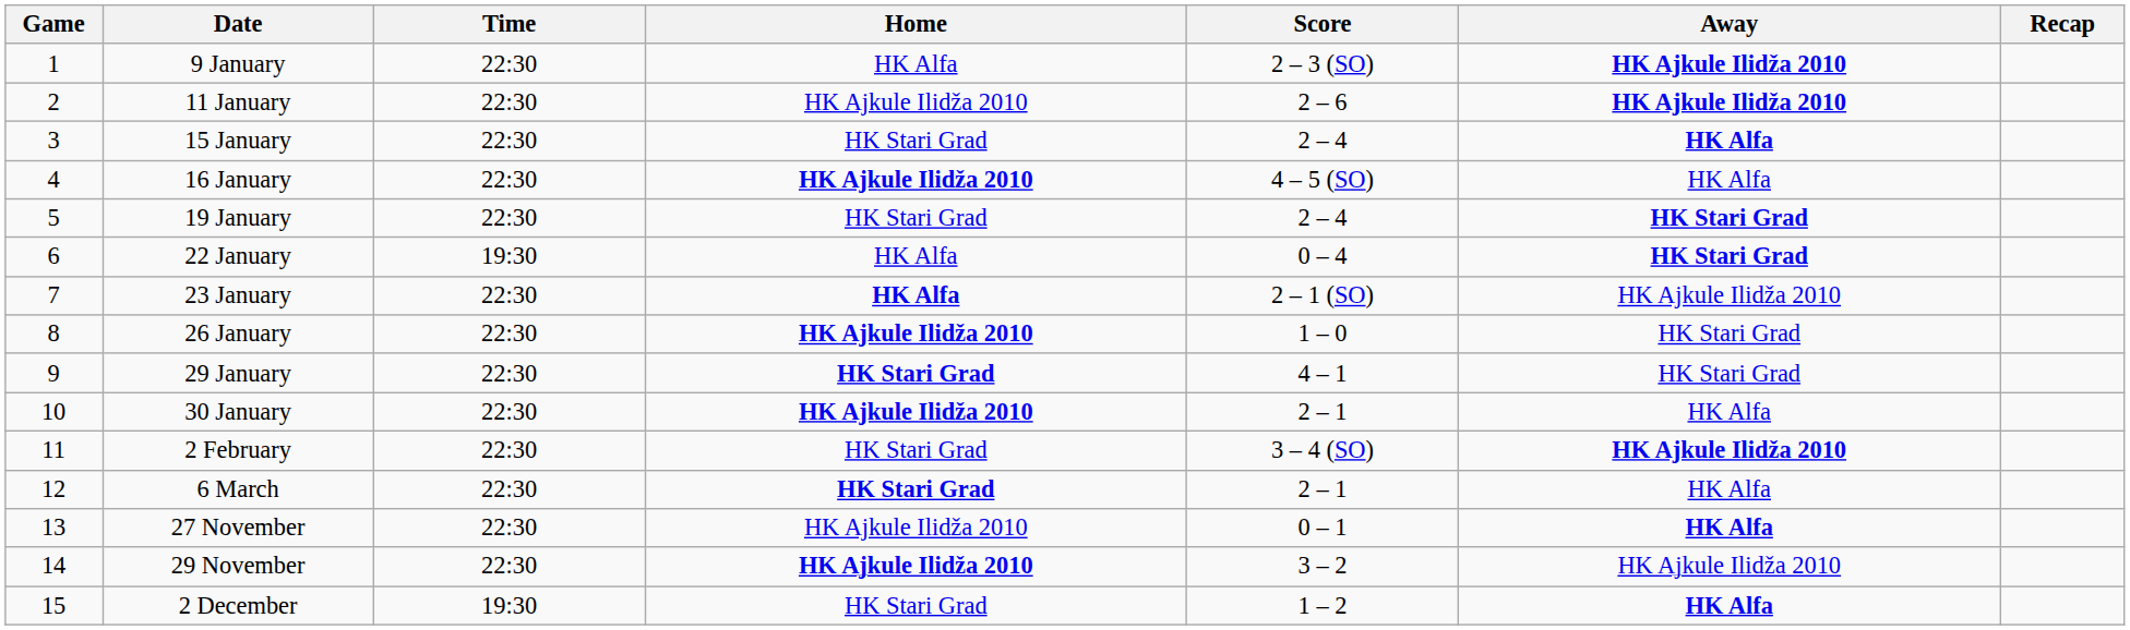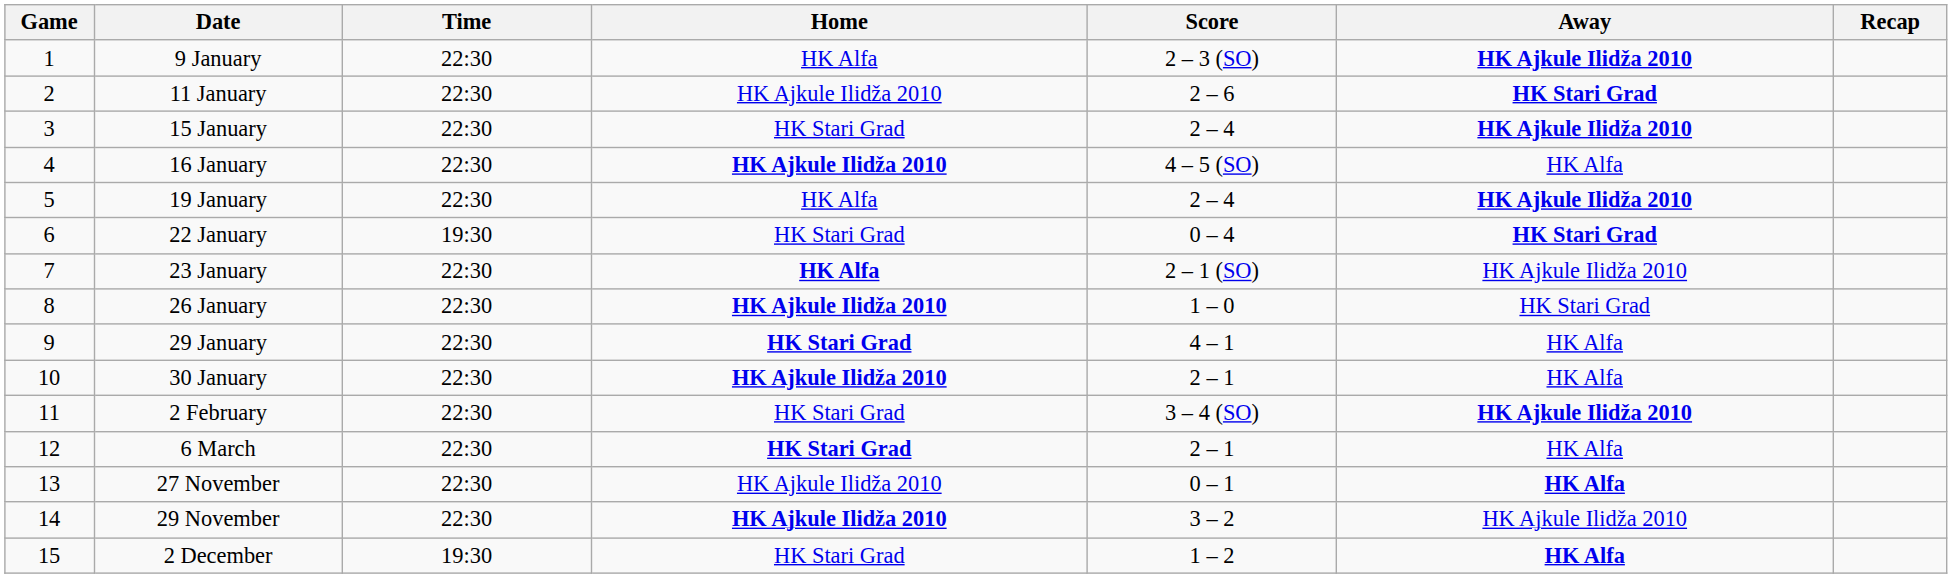 <table class="wikitable" width="70%" style="margin: 1em auto 1em auto">
 <tr>
 <th width="1%">Game</th>
 <th width="6%">Date</th>
 <th width="6%">Time</th>
 <th width="12%">Home</th>
 <th width="6%">Score</th>
 <th width="12%">Away</th>
 <th width="2%">Recap</th>
 </tr>
 <tr align="center">
 <td>1</td>
 <td>9 January</td>
 <td>22:30</td>
 <td><a href='#'>HK Alfa</a></td>
 <td>2 – 3 (<a href='#'>SO</a>)</td>
 <td><strong><a href='#'>HK Ajkule Ilidža 2010</a></strong></td>
 <td></td>
 </tr>
 <tr align="center">
 <td>2</td>
 <td>11 January</td>
 <td>22:30</td>
 <td><a href='#'>HK Ajkule Ilidža 2010</a></td>
 <td>2 – 6</td>
-<td><strong><a href='#'>HK Ajkule Ilidža 2010</a></strong></td>
+<td><strong><a href='#'>HK Stari Grad</a></strong></td>
 <td></td>
 </tr>
 <tr align="center">
 <td>3</td>
 <td>15 January</td>
 <td>22:30</td>
 <td><a href='#'>HK Stari Grad</a></td>
 <td>2 – 4</td>
-<td><strong><a href='#'>HK Alfa</a></strong></td>
+<td><strong><a href='#'>HK Ajkule Ilidža 2010</a></strong></td>
 <td></td>
 </tr>
 <tr align="center">
 <td>4</td>
 <td>16 January</td>
 <td>22:30</td>
 <td><strong><a href='#'>HK Ajkule Ilidža 2010</a></strong></td>
 <td>4 – 5 (<a href='#'>SO</a>)</td>
 <td><a href='#'>HK Alfa</a></td>
 <td></td>
 </tr>
 <tr align="center">
 <td>5</td>
 <td>19 January</td>
 <td>22:30</td>
-<td><a href='#'>HK Stari Grad</a></td>
+<td><a href='#'>HK Alfa</a></td>
 <td>2 – 4</td>
-<td><strong><a href='#'>HK Stari Grad</a></strong></td>
+<td><strong><a href='#'>HK Ajkule Ilidža 2010</a></strong></td>
 <td></td>
 </tr>
 <tr align="center">
 <td>6</td>
 <td>22 January</td>
 <td>19:30</td>
-<td><a href='#'>HK Alfa</a></td>
+<td><a href='#'>HK Stari Grad</a></td>
 <td>0 – 4</td>
 <td><strong><a href='#'>HK Stari Grad</a></strong></td>
 <td></td>
 </tr>
 <tr align="center">
 <td>7</td>
 <td>23 January</td>
 <td>22:30</td>
 <td><strong><a href='#'>HK Alfa</a></strong></td>
 <td>2 – 1 (<a href='#'>SO</a>)</td>
 <td><a href='#'>HK Ajkule Ilidža 2010</a></td>
 <td></td>
 </tr>
 <tr align="center">
 <td>8</td>
 <td>26 January</td>
 <td>22:30</td>
 <td><strong><a href='#'>HK Ajkule Ilidža 2010</a></strong></td>
 <td>1 – 0</td>
 <td><a href='#'>HK Stari Grad</a></td>
 <td></td>
 </tr>
 <tr align="center">
 <td>9</td>
 <td>29 January</td>
 <td>22:30</td>
 <td><strong><a href='#'>HK Stari Grad</a></strong></td>
 <td>4 – 1</td>
-<td><a href='#'>HK Stari Grad</a></td>
+<td><a href='#'>HK Alfa</a></td>
 <td></td>
 </tr>
 <tr align="center">
 <td>10</td>
 <td>30 January</td>
 <td>22:30</td>
 <td><strong><a href='#'>HK Ajkule Ilidža 2010</a></strong></td>
 <td>2 – 1</td>
 <td><a href='#'>HK Alfa</a></td>
 <td></td>
 </tr>
 <tr align="center">
 <td>11</td>
 <td>2 February</td>
 <td>22:30</td>
 <td><a href='#'>HK Stari Grad</a></td>
 <td>3 – 4 (<a href='#'>SO</a>)</td>
 <td><strong><a href='#'>HK Ajkule Ilidža 2010</a></strong></td>
 <td></td>
 </tr>
 <tr align="center">
 <td>12</td>
 <td>6 March</td>
 <td>22:30</td>
 <td><strong><a href='#'>HK Stari Grad</a></strong></td>
 <td>2 – 1</td>
 <td><a href='#'>HK Alfa</a></td>
 <td></td>
 </tr>
 <tr align="center">
 <td>13</td>
 <td>27 November</td>
 <td>22:30</td>
 <td><a href='#'>HK Ajkule Ilidža 2010</a></td>
 <td>0 – 1</td>
 <td><strong><a href='#'>HK Alfa</a></strong></td>
 <td></td>
 </tr>
 <tr align="center">
 <td>14</td>
 <td>29 November</td>
 <td>22:30</td>
 <td><strong><a href='#'>HK Ajkule Ilidža 2010</a></strong></td>
 <td>3 – 2</td>
 <td><a href='#'>HK Ajkule Ilidža 2010</a></td>
 <td></td>
 </tr>
 <tr align="center">
 <td>15</td>
 <td>2 December</td>
 <td>19:30</td>
 <td><a href='#'>HK Stari Grad</a></td>
 <td>1 – 2</td>
 <td><strong><a href='#'>HK Alfa</a></strong></td>
 <td></td>
 </tr>
 </table>
